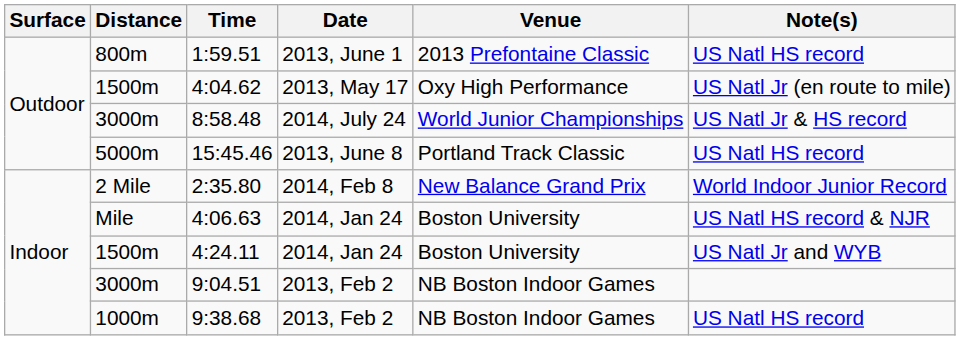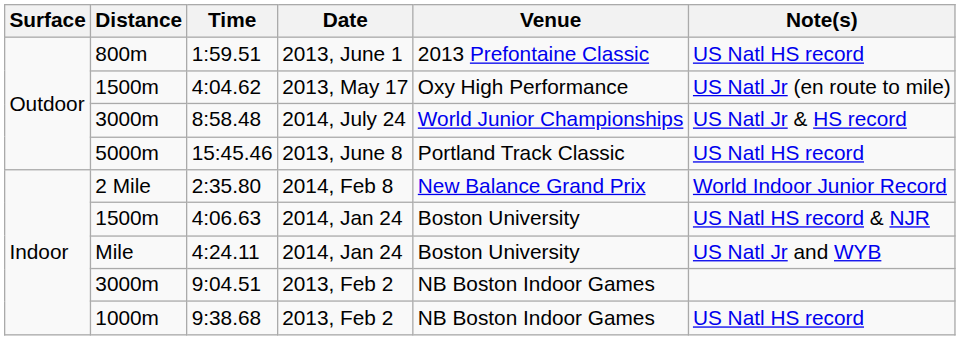 <table class="wikitable">
 <tr>
 <th>Surface</th>
 <th>Distance</th>
 <th>Time</th>
 <th>Date</th>
 <th>Venue</th>
 <th>Note(s)</th>
 </tr>
 <tr>
 <td rowspan=4>Outdoor</td>
 <td>800m</td>
 <td>1:59.51</td>
 <td>2013, June 1</td>
 <td>2013 <a href='#'>Prefontaine Classic</a></td>
 <td><a href='#'>US Natl HS record</a></td>
 </tr>
 <tr>
 <td>1500m</td>
 <td>4:04.62</td>
 <td>2013, May 17</td>
 <td>Oxy High Performance</td>
 <td><a href='#'>US Natl Jr</a> (en route to mile)</td>
 </tr>
 <tr>
 <td>3000m</td>
 <td>8:58.48</td>
 <td>2014, July 24</td>
 <td><a href='#'>World Junior Championships</a></td>
 <td><a href='#'>US Natl Jr</a> & <a href='#'>HS record</a></td>
 </tr>
 <tr>
 <td>5000m</td>
 <td>15:45.46</td>
 <td>2013, June 8</td>
 <td>Portland Track Classic</td>
 <td><a href='#'>US Natl HS record</a></td>
 </tr>
 <tr>
 <td rowspan=5>Indoor</td>
 <td>2 Mile</td>
 <td>2:35.80</td>
 <td>2014, Feb 8</td>
 <td><a href='#'>New Balance Grand Prix</a></td>
 <td><a href='#'>World Indoor Junior Record</a></td>
 </tr>
 <tr>
-<td>Mile</td>
+<td>1500m</td>
 <td>4:06.63</td>
 <td>2014, Jan 24</td>
 <td>Boston University</td>
 <td><a href='#'>US Natl HS record</a> & <a href='#'>NJR</a></td>
 </tr>
 <tr>
-<td>1500m</td>
+<td>Mile</td>
 <td>4:24.11</td>
 <td>2014, Jan 24</td>
 <td>Boston University</td>
 <td><a href='#'>US Natl Jr</a> and <a href='#'>WYB</a></td>
 </tr>
 <tr>
 <td>3000m</td>
 <td>9:04.51</td>
 <td>2013, Feb 2</td>
 <td>NB Boston Indoor Games</td>
 <td></td>
 </tr>
 <tr>
 <td>1000m</td>
 <td>9:38.68</td>
 <td>2013, Feb 2</td>
 <td>NB Boston Indoor Games</td>
 <td><a href='#'>US Natl HS record</a></td>
 </tr>
 </table>
